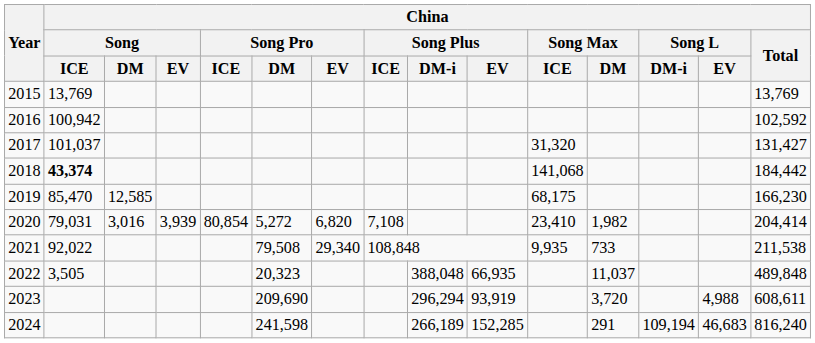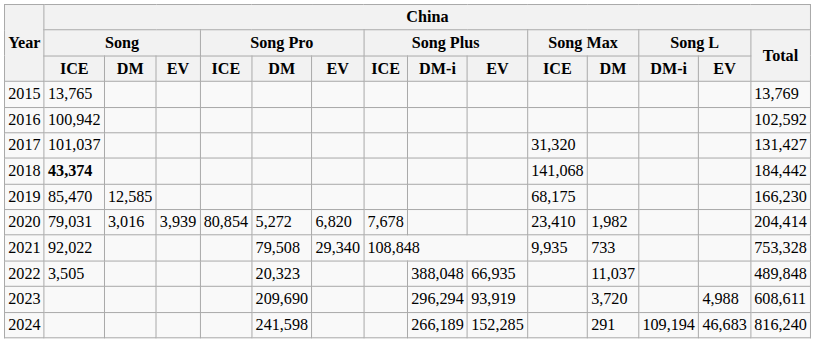 <table class="wikitable">
 <tr>
 <th rowspan="3">Year</th>
 <th colspan="14">China</th>
 </tr>
 <tr>
 <th colspan="3">Song</th>
 <th colspan="3">Song Pro</th>
 <th colspan="3">Song Plus</th>
 <th colspan="2">Song Max</th>
 <th colspan="2">Song L</th>
 <th rowspan="2">Total</th>
 </tr>
 <tr>
 <th>ICE</th>
 <th>DM</th>
 <th>EV</th>
 <th>ICE</th>
 <th>DM</th>
 <th>EV</th>
 <th>ICE</th>
 <th>DM-i</th>
 <th>EV</th>
 <th>ICE</th>
 <th>DM</th>
 <th>DM-i</th>
 <th>EV</th>
 </tr>
 <tr>
 <td>2015</td>
-<td>13,769</td>
+<td>13,765</td>
 <td></td>
 <td></td>
 <td></td>
 <td></td>
 <td></td>
 <td></td>
 <td></td>
 <td></td>
 <td></td>
 <td></td>
 <td></td>
 <td></td>
 <td>13,769</td>
 </tr>
 <tr>
 <td>2016</td>
 <td>100,942</td>
 <td></td>
 <td></td>
 <td></td>
 <td></td>
 <td></td>
 <td></td>
 <td></td>
 <td></td>
 <td></td>
 <td></td>
 <td></td>
 <td></td>
 <td>102,592</td>
 </tr>
 <tr>
 <td>2017</td>
 <td>101,037</td>
 <td></td>
 <td></td>
 <td></td>
 <td></td>
 <td></td>
 <td></td>
 <td></td>
 <td></td>
 <td>31,320</td>
 <td></td>
 <td></td>
 <td></td>
 <td>131,427</td>
 </tr>
 <tr>
 <td>2018</td>
 <td><strong>43,374</strong></td>
 <td></td>
 <td></td>
 <td></td>
 <td></td>
 <td></td>
 <td></td>
 <td></td>
 <td></td>
 <td>141,068</td>
 <td></td>
 <td></td>
 <td></td>
 <td>184,442</td>
 </tr>
 <tr>
 <td>2019</td>
 <td>85,470</td>
 <td>12,585</td>
 <td></td>
 <td></td>
 <td></td>
 <td></td>
 <td></td>
 <td></td>
 <td></td>
 <td>68,175</td>
 <td></td>
 <td></td>
 <td></td>
 <td>166,230</td>
 </tr>
 <tr>
 <td>2020</td>
 <td>79,031</td>
 <td>3,016</td>
 <td>3,939</td>
 <td>80,854</td>
 <td>5,272</td>
 <td>6,820</td>
-<td>7,108</td>
+<td>7,678</td>
 <td></td>
 <td></td>
 <td>23,410</td>
 <td>1,982</td>
 <td></td>
 <td></td>
 <td>204,414</td>
 </tr>
 <tr>
 <td>2021</td>
 <td>92,022</td>
 <td></td>
 <td></td>
 <td></td>
 <td>79,508</td>
 <td>29,340</td>
 <td colspan="3">108,848</td>
 <td>9,935</td>
 <td>733</td>
 <td></td>
 <td></td>
-<td>211,538</td>
+<td>753,328</td>
 </tr>
 <tr>
 <td>2022</td>
 <td>3,505</td>
 <td></td>
 <td></td>
 <td></td>
 <td>20,323</td>
 <td></td>
 <td></td>
 <td>388,048</td>
 <td>66,935</td>
 <td></td>
 <td>11,037</td>
 <td></td>
 <td></td>
 <td>489,848</td>
 </tr>
 <tr>
 <td>2023</td>
 <td></td>
 <td></td>
 <td></td>
 <td></td>
 <td>209,690</td>
 <td></td>
 <td></td>
 <td>296,294</td>
 <td>93,919</td>
 <td></td>
 <td>3,720</td>
 <td></td>
 <td>4,988</td>
 <td>608,611</td>
 </tr>
 <tr>
 <td>2024</td>
 <td></td>
 <td></td>
 <td></td>
 <td></td>
 <td>241,598</td>
 <td></td>
 <td></td>
 <td>266,189</td>
 <td>152,285</td>
 <td></td>
 <td>291</td>
 <td>109,194</td>
 <td>46,683</td>
 <td>816,240</td>
 </tr>
 </table>
